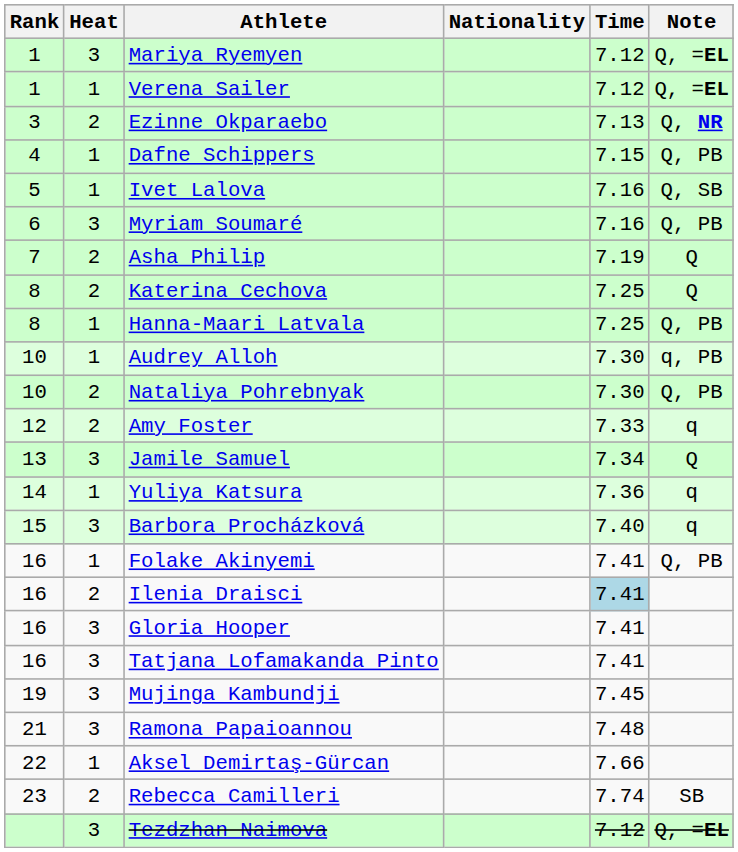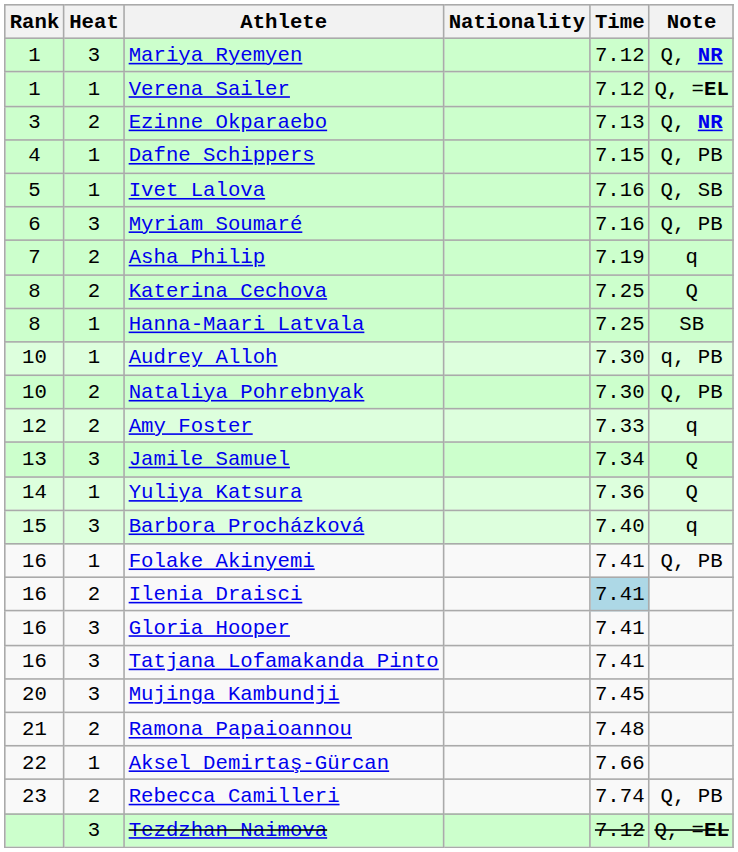 <table class="wikitable sortable" style="text-align:center">
 <tr>
 <th>Rank</th>
 <th>Heat</th>
 <th>Athlete</th>
 <th>Nationality</th>
 <th>Time</th>
 <th>Note</th>
 </tr>
 <tr bgcolor=ccffcc>
 <td>1</td>
 <td>3</td>
 <td align=left><a href='#'>Mariya Ryemyen</a></td>
 <td align=left></td>
 <td>7.12</td>
-<td>Q, =<strong>EL</strong></td>
+<td>Q, <strong><a href='#'>NR</a></strong></td>
 </tr>
 <tr bgcolor=ccffcc>
 <td>1</td>
 <td>1</td>
 <td align=left><a href='#'>Verena Sailer</a></td>
 <td align=left></td>
 <td>7.12</td>
 <td>Q, =<strong>EL</strong></td>
 </tr>
 <tr bgcolor=ccffcc>
 <td>3</td>
 <td>2</td>
 <td align=left><a href='#'>Ezinne Okparaebo</a></td>
 <td align=left></td>
 <td>7.13</td>
 <td>Q, <strong><a href='#'>NR</a></strong></td>
 </tr>
 <tr bgcolor=ccffcc>
 <td>4</td>
 <td>1</td>
 <td align=left><a href='#'>Dafne Schippers</a></td>
 <td align=left></td>
 <td>7.15</td>
 <td>Q, PB</td>
 </tr>
 <tr bgcolor=ccffcc>
 <td>5</td>
 <td>1</td>
 <td align=left><a href='#'>Ivet Lalova</a></td>
 <td align=left></td>
 <td>7.16</td>
 <td>Q, SB</td>
 </tr>
 <tr bgcolor=ccffcc>
 <td>6</td>
 <td>3</td>
 <td align=left><a href='#'>Myriam Soumaré</a></td>
 <td align=left></td>
 <td>7.16</td>
 <td>Q, PB</td>
 </tr>
 <tr bgcolor=ccffcc>
 <td>7</td>
 <td>2</td>
 <td align=left><a href='#'>Asha Philip</a></td>
 <td align=left></td>
 <td>7.19</td>
-<td>Q</td>
+<td>q</td>
 </tr>
 <tr bgcolor=ccffcc>
 <td>8</td>
 <td>2</td>
 <td align=left><a href='#'>Katerina Cechova</a></td>
 <td align=left></td>
 <td>7.25</td>
 <td>Q</td>
 </tr>
 <tr bgcolor=ccffcc>
 <td>8</td>
 <td>1</td>
 <td align=left><a href='#'>Hanna-Maari Latvala</a></td>
 <td align=left></td>
 <td>7.25</td>
-<td>Q, PB</td>
+<td>SB</td>
 </tr>
 <tr bgcolor=ddffdd>
 <td>10</td>
 <td>1</td>
 <td align=left><a href='#'>Audrey Alloh</a></td>
 <td align=left></td>
 <td>7.30</td>
 <td>q, PB</td>
 </tr>
 <tr bgcolor=ccffcc>
 <td>10</td>
 <td>2</td>
 <td align=left><a href='#'>Nataliya Pohrebnyak</a></td>
 <td align=left></td>
 <td>7.30</td>
 <td>Q, PB</td>
 </tr>
 <tr bgcolor=ddffdd>
 <td>12</td>
 <td>2</td>
 <td align=left><a href='#'>Amy Foster</a></td>
 <td align=left></td>
 <td>7.33</td>
 <td>q</td>
 </tr>
 <tr bgcolor=ccffcc>
 <td>13</td>
 <td>3</td>
 <td align=left><a href='#'>Jamile Samuel</a></td>
 <td align=left></td>
 <td>7.34</td>
 <td>Q</td>
 </tr>
 <tr bgcolor=ddffdd>
 <td>14</td>
 <td>1</td>
 <td align=left><a href='#'>Yuliya Katsura</a></td>
 <td align=left></td>
 <td>7.36</td>
-<td>q</td>
+<td>Q</td>
 </tr>
 <tr bgcolor=ddffdd>
 <td>15</td>
 <td>3</td>
 <td align=left><a href='#'>Barbora Procházková</a></td>
 <td align=left></td>
 <td>7.40</td>
 <td>q</td>
 </tr>
 <tr>
 <td>16</td>
 <td>1</td>
 <td align=left><a href='#'>Folake Akinyemi</a></td>
 <td align=left></td>
 <td>7.41</td>
 <td>Q, PB</td>
 </tr>
 <tr>
 <td>16</td>
 <td>2</td>
 <td align=left><a href='#'>Ilenia Draisci</a></td>
 <td align=left></td>
 <td style="background: lightblue;">7.41</td>
 <td></td>
 </tr>
 <tr>
 <td>16</td>
 <td>3</td>
 <td align=left><a href='#'>Gloria Hooper</a></td>
 <td align=left></td>
 <td>7.41</td>
 <td></td>
 </tr>
 <tr>
 <td>16</td>
 <td>3</td>
 <td align=left><a href='#'>Tatjana Lofamakanda Pinto</a></td>
 <td align=left></td>
 <td>7.41</td>
 <td></td>
 </tr>
 <tr>
-<td>19</td>
+<td>20</td>
 <td>3</td>
 <td align=left><a href='#'>Mujinga Kambundji</a></td>
 <td align=left></td>
 <td>7.45</td>
 <td></td>
 </tr>
 <tr>
 <td>21</td>
-<td>3</td>
+<td>2</td>
 <td align=left><a href='#'>Ramona Papaioannou</a></td>
 <td align=left></td>
 <td>7.48</td>
 <td></td>
 </tr>
 <tr>
 <td>22</td>
 <td>1</td>
 <td align=left><a href='#'>Aksel Demirtaş-Gürcan</a></td>
 <td align=left></td>
 <td>7.66</td>
 <td></td>
 </tr>
 <tr>
 <td>23</td>
 <td>2</td>
 <td align=left><a href='#'>Rebecca Camilleri</a></td>
 <td align=left></td>
 <td>7.74</td>
-<td>SB</td>
+<td>Q, PB</td>
 </tr>
 <tr bgcolor=ccffcc>
 <td></td>
 <td>3</td>
 <td align=left><s><a href='#'>Tezdzhan Naimova</a> </s></td>
 <td align=left><s> </s></td>
 <td><s>7.12 </s></td>
 <td><s>Q, =<strong>EL</strong></s></td>
 </tr>
 </table>
